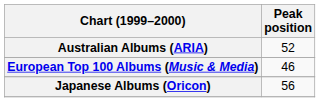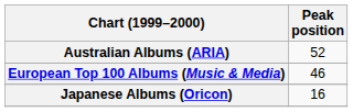 <table class="wikitable sortable plainrowheaders">
 <tr>
 <th>Chart (1999–2000)</th>
 <th>Peak<br>position</th>
 </tr>
 <tr>
 <th scope="row">Australian Albums (<a href='#'>ARIA</a>)</th>
 <td align="center">52</td>
 </tr>
 <tr>
 </tr>
 <tr>
 </tr>
 <tr>
 </tr>
 <tr>
 </tr>
 <tr>
 <th scope="row"><a href='#'>European Top 100 Albums</a> (<em><a href='#'>Music & Media</a></em>)</th>
 <td align="center">46</td>
 </tr>
 <tr>
 </tr>
 <tr>
 </tr>
 <tr>
 <th scope="row">Japanese Albums (<a href='#'>Oricon</a>)</th>
-<td align="center">56</td>
+<td align="center">16</td>
 </tr>
 <tr>
 </tr>
 <tr>
 </tr>
 <tr>
 </tr>
 <tr>
 </tr>
 <tr>
 </tr>
 <tr>
 </tr>
 </table>
